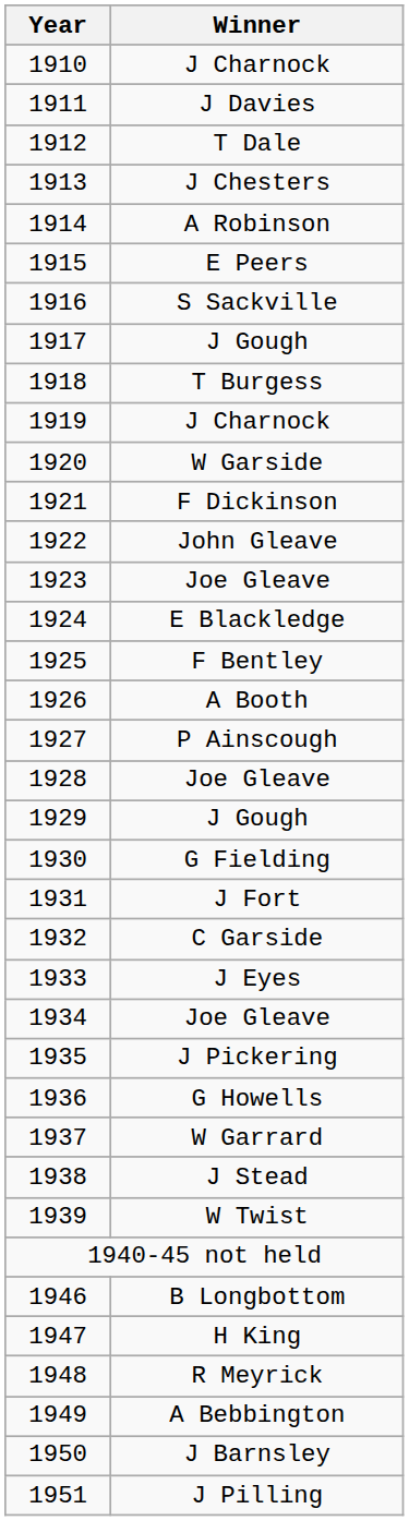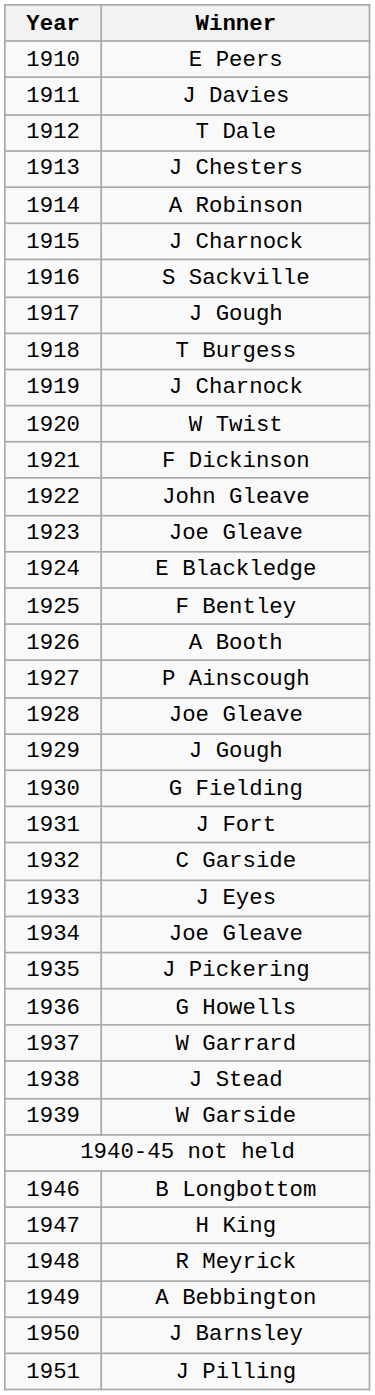 <table class="wikitable" style="text-align:center">
 <tr>
 <th width=50>Year</th>
 <th width=150>Winner</th>
 </tr>
 <tr>
 <td>1910</td>
-<td>J Charnock</td>
+<td>E Peers</td>
 </tr>
 <tr>
 <td>1911</td>
 <td>J Davies</td>
 </tr>
 <tr>
 <td>1912</td>
 <td>T Dale</td>
 </tr>
 <tr>
 <td>1913</td>
 <td>J Chesters</td>
 </tr>
 <tr>
 <td>1914</td>
 <td>A Robinson</td>
 </tr>
 <tr>
 <td>1915</td>
-<td>E Peers</td>
+<td>J Charnock</td>
 </tr>
 <tr>
 <td>1916</td>
 <td>S Sackville</td>
 </tr>
 <tr>
 <td>1917</td>
 <td>J Gough</td>
 </tr>
 <tr>
 <td>1918</td>
 <td>T Burgess</td>
 </tr>
 <tr>
 <td>1919</td>
 <td>J Charnock</td>
 </tr>
 <tr>
 <td>1920</td>
-<td>W Garside</td>
+<td>W Twist</td>
 </tr>
 <tr>
 <td>1921</td>
 <td>F Dickinson</td>
 </tr>
 <tr>
 <td>1922</td>
 <td>John Gleave</td>
 </tr>
 <tr>
 <td>1923</td>
 <td>Joe Gleave</td>
 </tr>
 <tr>
 <td>1924</td>
 <td>E Blackledge</td>
 </tr>
 <tr>
 <td>1925</td>
 <td>F Bentley</td>
 </tr>
 <tr>
 <td>1926</td>
 <td>A Booth</td>
 </tr>
 <tr>
 <td>1927</td>
 <td>P Ainscough</td>
 </tr>
 <tr>
 <td>1928</td>
 <td>Joe Gleave</td>
 </tr>
 <tr>
 <td>1929</td>
 <td>J Gough</td>
 </tr>
 <tr>
 <td>1930</td>
 <td>G Fielding</td>
 </tr>
 <tr>
 <td>1931</td>
 <td>J Fort</td>
 </tr>
 <tr>
 <td>1932</td>
 <td>C Garside</td>
 </tr>
 <tr>
 <td>1933</td>
 <td>J Eyes</td>
 </tr>
 <tr>
 <td>1934</td>
 <td>Joe Gleave</td>
 </tr>
 <tr>
 <td>1935</td>
 <td>J Pickering</td>
 </tr>
 <tr>
 <td>1936</td>
 <td>G Howells</td>
 </tr>
 <tr>
 <td>1937</td>
 <td>W Garrard</td>
 </tr>
 <tr>
 <td>1938</td>
 <td>J Stead</td>
 </tr>
 <tr>
 <td>1939</td>
-<td>W Twist</td>
+<td>W Garside</td>
 </tr>
 <tr>
 <td colspan=2>1940-45 not held</td>
 </tr>
 <tr>
 <td>1946</td>
 <td>B Longbottom</td>
 </tr>
 <tr>
 <td>1947</td>
 <td>H King</td>
 </tr>
 <tr>
 <td>1948</td>
 <td>R Meyrick</td>
 </tr>
 <tr>
 <td>1949</td>
 <td>A Bebbington</td>
 </tr>
 <tr>
 <td>1950</td>
 <td>J Barnsley</td>
 </tr>
 <tr>
 <td>1951</td>
 <td>J Pilling</td>
 </tr>
 </table>
